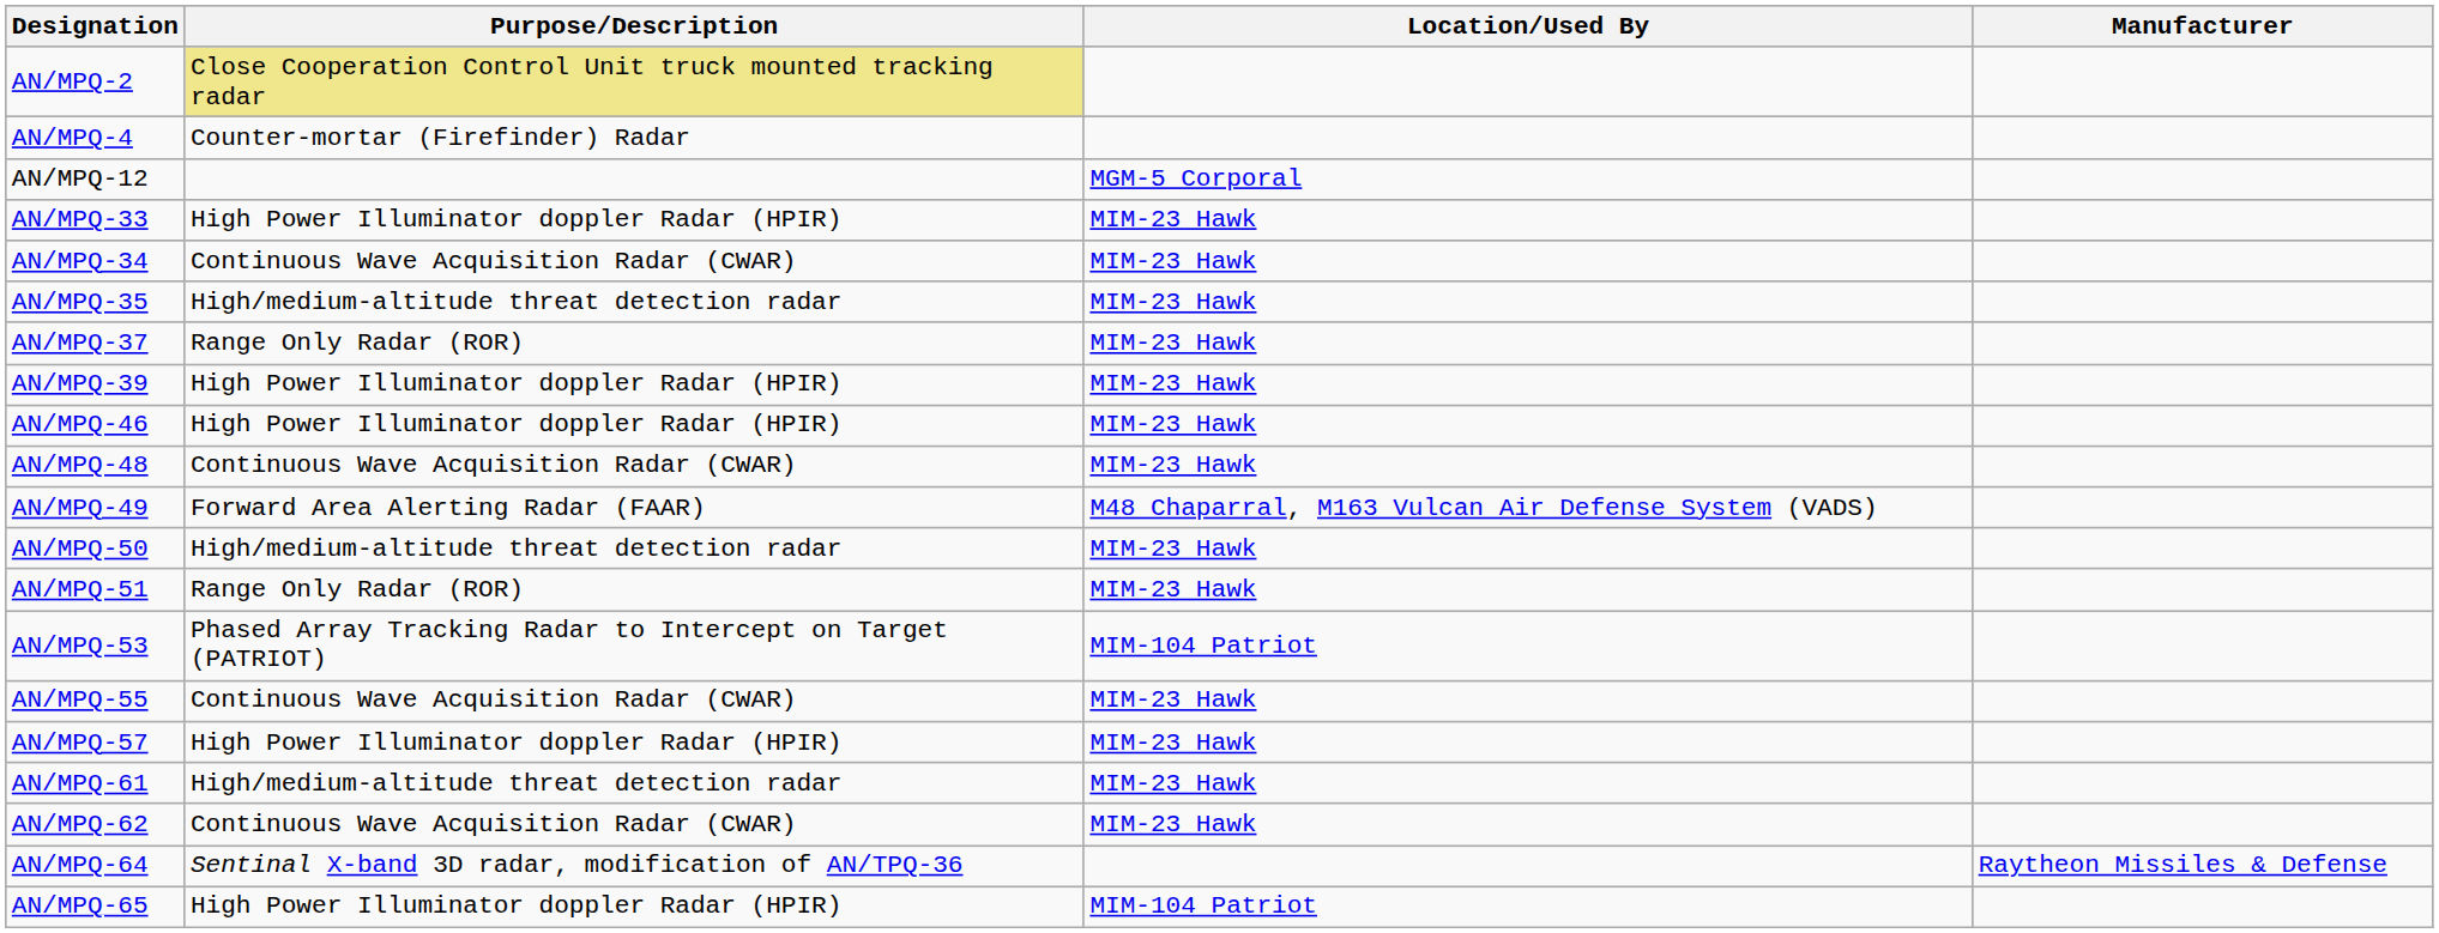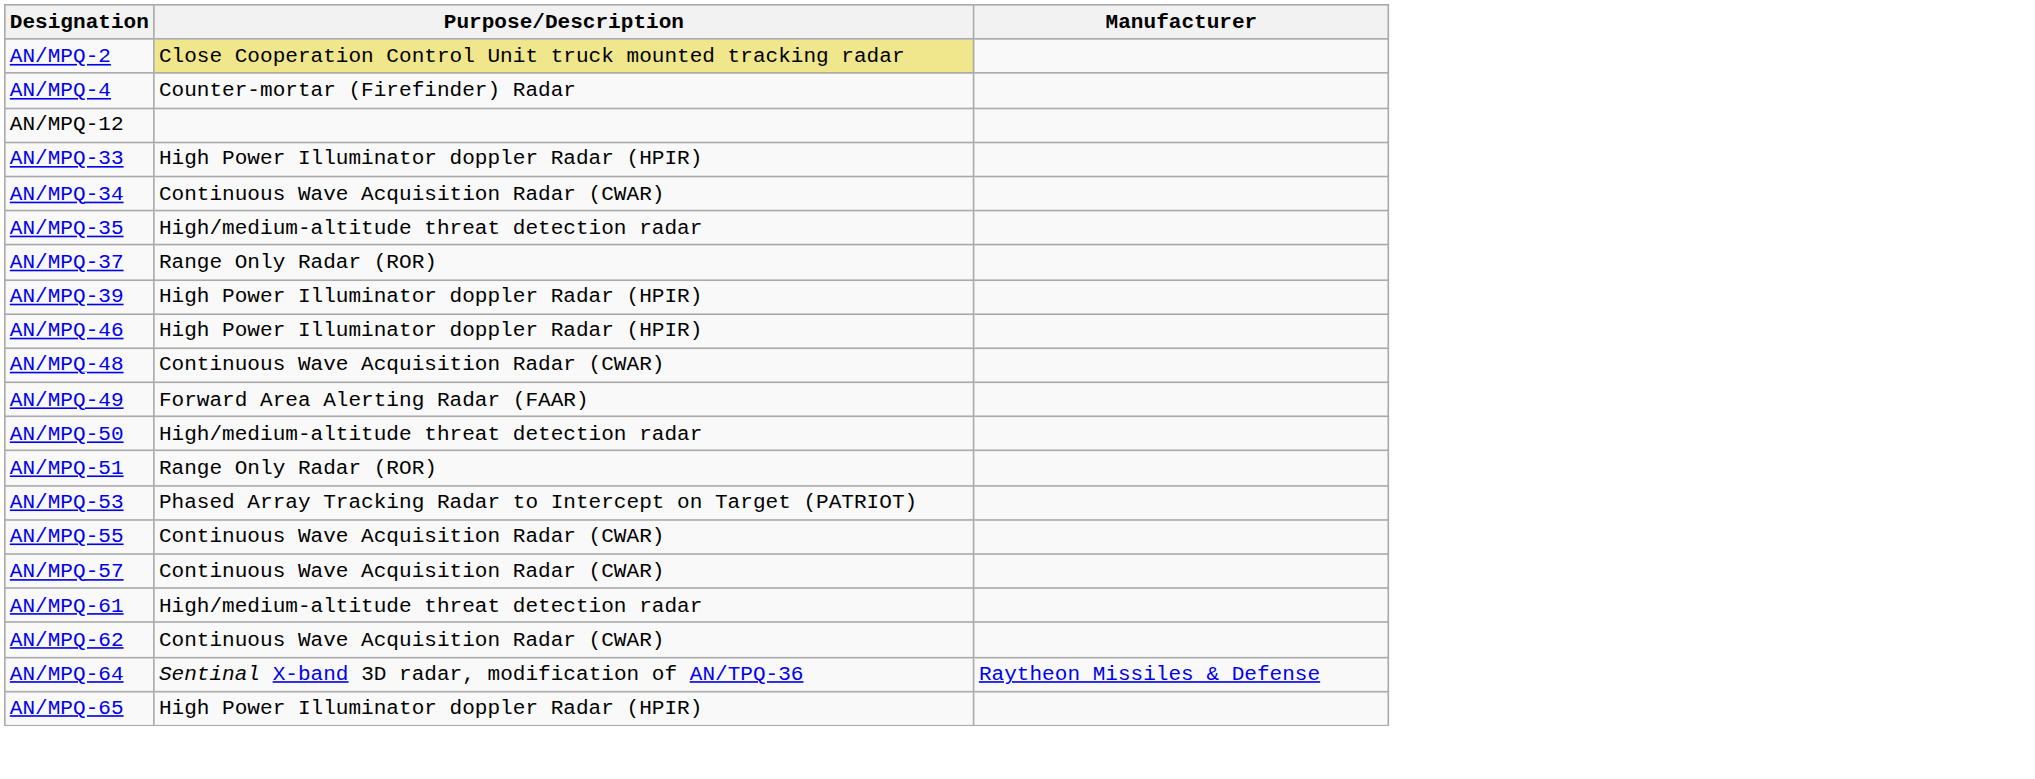 <table class="wikitable sortable">
 <tr>
 <th scope="col">Designation</th>
 <th scope="col" style="width: 500px;">Purpose/Description</th>
-<th scope="col" style="width: 500px;">Location/Used By</th>
 <th scope="col" style="width: 250px;">Manufacturer</th>
 </tr>
 <tr>
 <td><a href='#'>AN/MPQ-2</a></td>
 <td style="background: khaki;">Close Cooperation Control Unit truck mounted tracking radar</td>
 <td></td>
-<td></td>
 </tr>
 <tr>
 <td><a href='#'>AN/MPQ-4</a></td>
 <td>Counter-mortar (Firefinder) Radar</td>
 <td></td>
-<td></td>
 </tr>
 <tr>
 <td>AN/MPQ-12</td>
 <td></td>
-<td><a href='#'>MGM-5 Corporal</a></td>
 <td></td>
 </tr>
 <tr>
 <td><a href='#'>AN/MPQ-33</a></td>
 <td>High Power Illuminator doppler Radar (HPIR)</td>
-<td><a href='#'>MIM-23 Hawk</a></td>
 <td></td>
 </tr>
 <tr>
 <td><a href='#'>AN/MPQ-34</a></td>
 <td>Continuous Wave Acquisition Radar (CWAR)</td>
-<td><a href='#'>MIM-23 Hawk</a></td>
 <td></td>
 </tr>
 <tr>
 <td><a href='#'>AN/MPQ-35</a></td>
 <td>High/medium-altitude threat detection radar</td>
-<td><a href='#'>MIM-23 Hawk</a></td>
 <td></td>
 </tr>
 <tr>
 <td><a href='#'>AN/MPQ-37</a></td>
 <td>Range Only Radar (ROR)</td>
-<td><a href='#'>MIM-23 Hawk</a></td>
 <td></td>
 </tr>
 <tr>
 <td><a href='#'>AN/MPQ-39</a></td>
 <td>High Power Illuminator doppler Radar (HPIR)</td>
-<td><a href='#'>MIM-23 Hawk</a></td>
 <td></td>
 </tr>
 <tr>
 <td><a href='#'>AN/MPQ-46</a></td>
 <td>High Power Illuminator doppler Radar (HPIR)</td>
-<td><a href='#'>MIM-23 Hawk</a></td>
 <td></td>
 </tr>
 <tr>
 <td><a href='#'>AN/MPQ-48</a></td>
 <td>Continuous Wave Acquisition Radar (CWAR)</td>
-<td><a href='#'>MIM-23 Hawk</a></td>
 <td></td>
 </tr>
 <tr>
 <td><a href='#'>AN/MPQ-49</a></td>
 <td>Forward Area Alerting Radar (FAAR)</td>
-<td><a href='#'>M48 Chaparral</a>, <a href='#'>M163 Vulcan Air Defense System</a> (VADS)</td>
 <td></td>
 </tr>
 <tr>
 <td><a href='#'>AN/MPQ-50</a></td>
 <td>High/medium-altitude threat detection radar</td>
-<td><a href='#'>MIM-23 Hawk</a></td>
 <td></td>
 </tr>
 <tr>
 <td><a href='#'>AN/MPQ-51</a></td>
 <td>Range Only Radar (ROR)</td>
-<td><a href='#'>MIM-23 Hawk</a></td>
 <td></td>
 </tr>
 <tr>
 <td><a href='#'>AN/MPQ-53</a></td>
 <td>Phased Array Tracking Radar to Intercept on Target (PATRIOT)</td>
-<td><a href='#'>MIM-104 Patriot</a></td>
 <td></td>
 </tr>
 <tr>
 <td><a href='#'>AN/MPQ-55</a></td>
 <td>Continuous Wave Acquisition Radar (CWAR)</td>
-<td><a href='#'>MIM-23 Hawk</a></td>
 <td></td>
 </tr>
 <tr>
 <td><a href='#'>AN/MPQ-57</a></td>
-<td>High Power Illuminator doppler Radar (HPIR)</td>
-<td><a href='#'>MIM-23 Hawk</a></td>
+<td>Continuous Wave Acquisition Radar (CWAR)</td>
 <td></td>
 </tr>
 <tr>
 <td><a href='#'>AN/MPQ-61</a></td>
 <td>High/medium-altitude threat detection radar</td>
-<td><a href='#'>MIM-23 Hawk</a></td>
 <td></td>
 </tr>
 <tr>
 <td><a href='#'>AN/MPQ-62</a></td>
 <td>Continuous Wave Acquisition Radar (CWAR)</td>
-<td><a href='#'>MIM-23 Hawk</a></td>
 <td></td>
 </tr>
 <tr>
 <td><a href='#'>AN/MPQ-64</a></td>
 <td><em>Sentinal</em> <a href='#'>X-band</a> 3D radar, modification of <a href='#'>AN/TPQ-36</a></td>
-<td></td>
 <td><a href='#'>Raytheon Missiles & Defense</a></td>
 </tr>
 <tr>
 <td><a href='#'>AN/MPQ-65</a></td>
 <td>High Power Illuminator doppler Radar (HPIR)</td>
-<td><a href='#'>MIM-104 Patriot</a></td>
 <td></td>
 </tr>
 </table>
